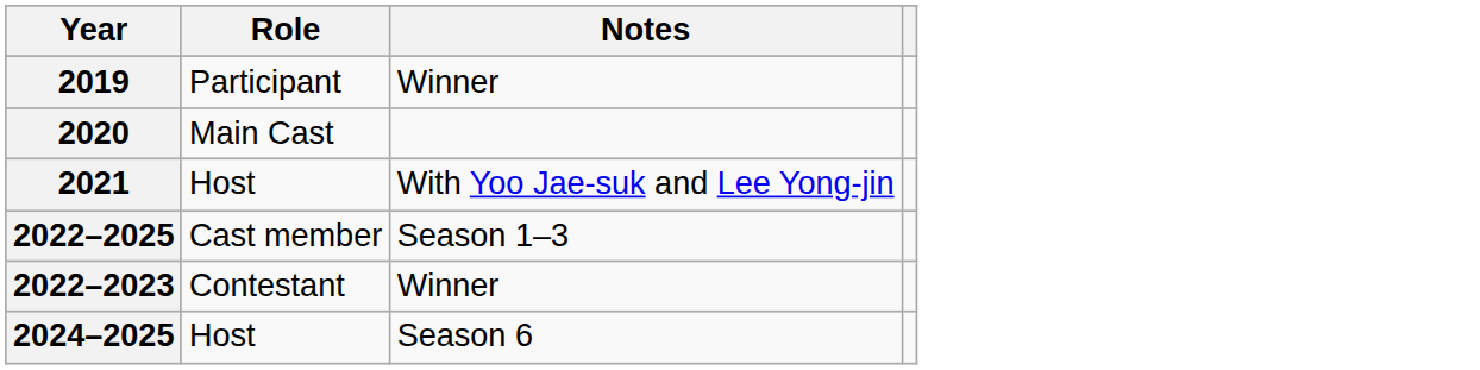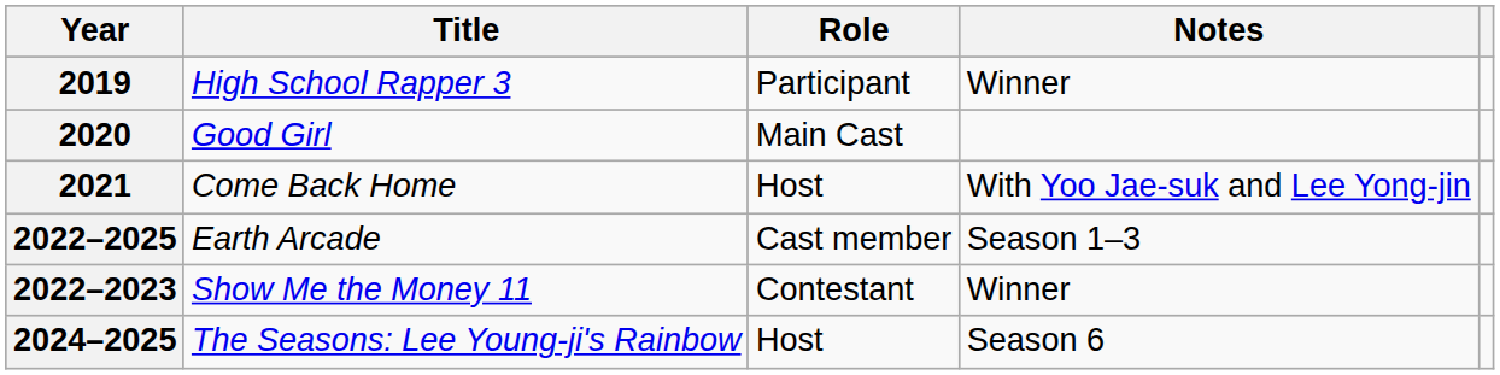 <table class="wikitable plainrowheaders sortable">
 <tr>
 <th scope="col">Year</th>
+<th scope="col">Title</th>
 <th scope="col">Role</th>
 <th scope="col">Notes</th>
 <th scope="col" class="unsortable"></th>
 </tr>
 <tr>
 <th scope="row">2019</th>
+<td><em><a href='#'>High School Rapper 3</a></em></td>
 <td>Participant</td>
 <td>Winner</td>
 <td style="text-align:center"></td>
 </tr>
 <tr>
 <th scope="row">2020</th>
+<td><em><a href='#'>Good Girl</a></em></td>
 <td>Main Cast</td>
 <td></td>
 <td style="text-align:center"></td>
 </tr>
 <tr>
 <th scope="row">2021</th>
+<td><em>Come Back Home</em></td>
 <td>Host</td>
 <td>With <a href='#'>Yoo Jae-suk</a> and <a href='#'>Lee Yong-jin</a></td>
 <td style="text-align:center"></td>
 </tr>
 <tr>
 <th scope="row">2022–2025</th>
+<td><em>Earth Arcade</em></td>
 <td>Cast member</td>
 <td>Season 1–3</td>
 <td style="text-align:center"></td>
 </tr>
 <tr>
 <th scope="row">2022–2023</th>
+<td><em><a href='#'>Show Me the Money 11</a></em></td>
 <td>Contestant</td>
 <td>Winner</td>
 <td style="text-align:center"></td>
 </tr>
 <tr>
 <th scope="row">2024–2025</th>
+<td><em><a href='#'>The Seasons: Lee Young-ji's Rainbow</a></em></td>
 <td>Host</td>
 <td>Season 6</td>
 <td style="text-align:center"></td>
 </tr>
 </table>
